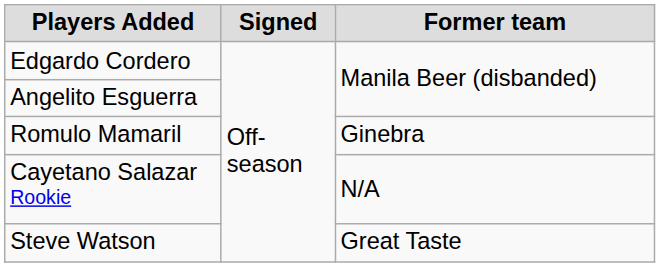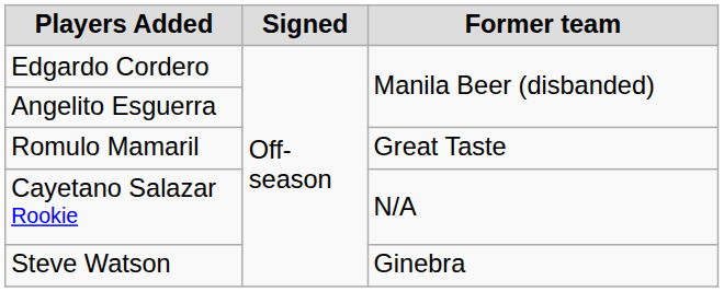 <table class="wikitable sortable sortable">
 <tr align="center" bgcolor="#dddddd">
 <td style="width:140px"><strong>Players Added</strong></td>
 <td style="width:70px"><strong>Signed</strong></td>
 <td style="width:210px"><strong>Former team</strong></td>
 </tr>
 <tr>
 <td>Edgardo Cordero</td>
 <td rowspan="5">Off-season</td>
 <td rowspan="2">Manila Beer (disbanded)</td>
 </tr>
 <tr>
 <td>Angelito Esguerra</td>
 </tr>
 <tr>
 <td>Romulo Mamaril</td>
-<td>Ginebra</td>
+<td>Great Taste</td>
 </tr>
 <tr>
 <td>Cayetano Salazar <sup><a href='#'>Rookie</a></sup></td>
 <td>N/A</td>
 </tr>
 <tr>
 <td>Steve Watson</td>
-<td>Great Taste</td>
+<td>Ginebra</td>
 </tr>
 </table>
